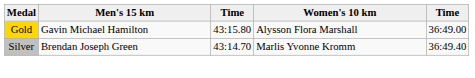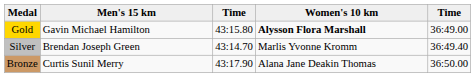 <table class="wikitable" style="text-align:center">
 <tr bgcolor="#efefef">
 <td><strong>Medal</strong></td>
 <td width=250><strong>Men's 15 km</strong></td>
 <td><strong>Time</strong></td>
 <td width=250><strong>Women's 10 km</strong></td>
 <td><strong>Time</strong></td>
 </tr>
 <tr>
 <td bgcolor="gold">Gold</td>
 <td style="text-align:left"> Gavin Michael Hamilton</td>
 <td>43:15.80</td>
-<td style="text-align:left"> Alysson Flora Marshall</td>
+<td style="text-align:left"><strong> Alysson Flora Marshall</strong></td>
 <td>36:49.00</td>
 </tr>
 <tr>
 <td bgcolor="silver">Silver</td>
 <td style="text-align:left"> Brendan Joseph Green</td>
 <td>43:14.70</td>
 <td style="text-align:left"> Marlis Yvonne Kromm</td>
 <td>36:49.40</td>
 </tr>
+<tr>
+<td bgcolor="cc9966">Bronze</td>
+<td style="text-align:left"> Curtis Sunil Merry</td>
+<td>43:17.90</td>
+<td style="text-align:left"> Alana Jane Deakin Thomas</td>
+<td>36:50.00</td>
+</tr>
 </table>
